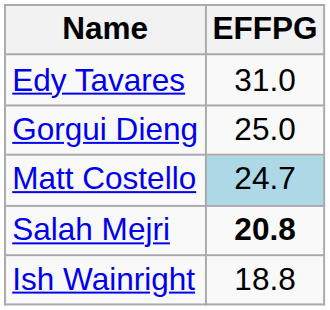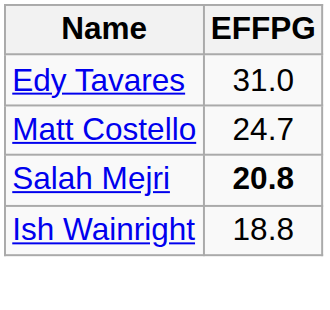 <table class="wikitable">
 <tr>
 <th>Name</th>
 <th>EFFPG</th>
 </tr>
 <tr>
 <td> <a href='#'>Edy Tavares</a></td>
 <td align=center>31.0</td>
 </tr>
 <tr>
-<td> <a href='#'>Gorgui Dieng</a></td>
-<td align=center>25.0</td>
-</tr>
-<tr>
 <td> <a href='#'>Matt Costello</a></td>
-<td align=center style="background: lightblue;">24.7</td>
+<td align=center>24.7</td>
 </tr>
 <tr>
 <td> <a href='#'>Salah Mejri</a></td>
 <td align=center><strong>20.8</strong></td>
 </tr>
 <tr>
 <td> <a href='#'>Ish Wainright</a></td>
 <td align=center>18.8</td>
 </tr>
 </table>
